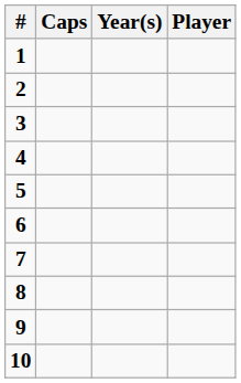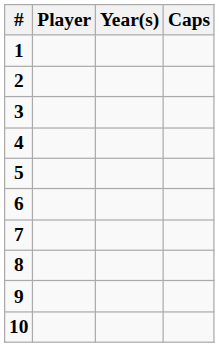 <table class="wikitable sortable">
 <tr>
 <th width=>#</th>
+<th width=>Player</th>
+<th width=>Year(s)</th>
 <th width=>Caps</th>
-<th width=>Year(s)</th>
-<th width=>Player</th>
 </tr>
 <tr>
 <td align=center><strong>1</strong></td>
-<td align=center></td>
 <td></td>
 <td></td>
+<td align=center></td>
 </tr>
 <tr>
 <td align=center><strong>2</strong></td>
-<td align=center></td>
 <td></td>
 <td></td>
+<td align=center></td>
 </tr>
 <tr>
 <td align=center><strong>3</strong></td>
-<td align=center></td>
 <td></td>
 <td></td>
+<td align=center></td>
 </tr>
 <tr>
 <td align=center><strong>4</strong></td>
-<td align=center></td>
 <td></td>
 <td></td>
+<td align=center></td>
 </tr>
 <tr>
 <td align=center><strong>5</strong></td>
-<td align=center></td>
 <td></td>
 <td></td>
+<td align=center></td>
 </tr>
 <tr>
 <td align=center><strong>6</strong></td>
-<td align=center></td>
 <td></td>
 <td></td>
+<td align=center></td>
 </tr>
 <tr>
 <td align=center><strong>7</strong></td>
-<td align=center></td>
 <td></td>
 <td></td>
+<td align=center></td>
 </tr>
 <tr>
 <td align=center><strong>8</strong></td>
-<td align=center></td>
 <td></td>
 <td></td>
+<td align=center></td>
 </tr>
 <tr>
 <td align=center><strong>9</strong></td>
-<td align=center></td>
 <td></td>
 <td></td>
+<td align=center></td>
 </tr>
 <tr>
 <td align=center><strong>10</strong></td>
-<td align=center></td>
 <td></td>
 <td></td>
+<td align=center></td>
 </tr>
 </table>
